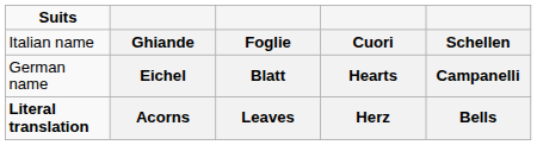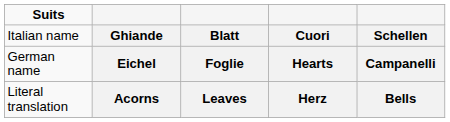 <table class="wikitable" style="text-align:center;">
 <tr>
 <td width="100px"><strong>Suits</strong></td>
 <td width="100px" bgcolor="whitesmoke"></td>
 <td width="100px" bgcolor="whitesmoke"></td>
 <td width="100px" bgcolor="whitesmoke"></td>
 <td width="100px" bgcolor="whitesmoke"></td>
 </tr>
 <tr>
 <td align="left">Italian name</td>
 <th align="center">Ghiande</th>
-<th align="center">Foglie</th>
+<th align="center">Blatt</th>
 <th align="center">Cuori</th>
 <th align="center">Schellen</th>
 </tr>
 <tr>
 <td align="left">German name</td>
 <th align="center">Eichel</th>
-<th align="center">Blatt</th>
+<th align="center">Foglie</th>
 <th align="center">Hearts</th>
 <th align="center">Campanelli</th>
 </tr>
 <tr>
-<td align="left"><strong>Literal translation</strong></td>
+<td align="left">Literal translation</td>
 <th align="center">Acorns</th>
 <th align="center">Leaves</th>
 <th align="center">Herz</th>
 <th align="center">Bells</th>
 </tr>
 </table>
